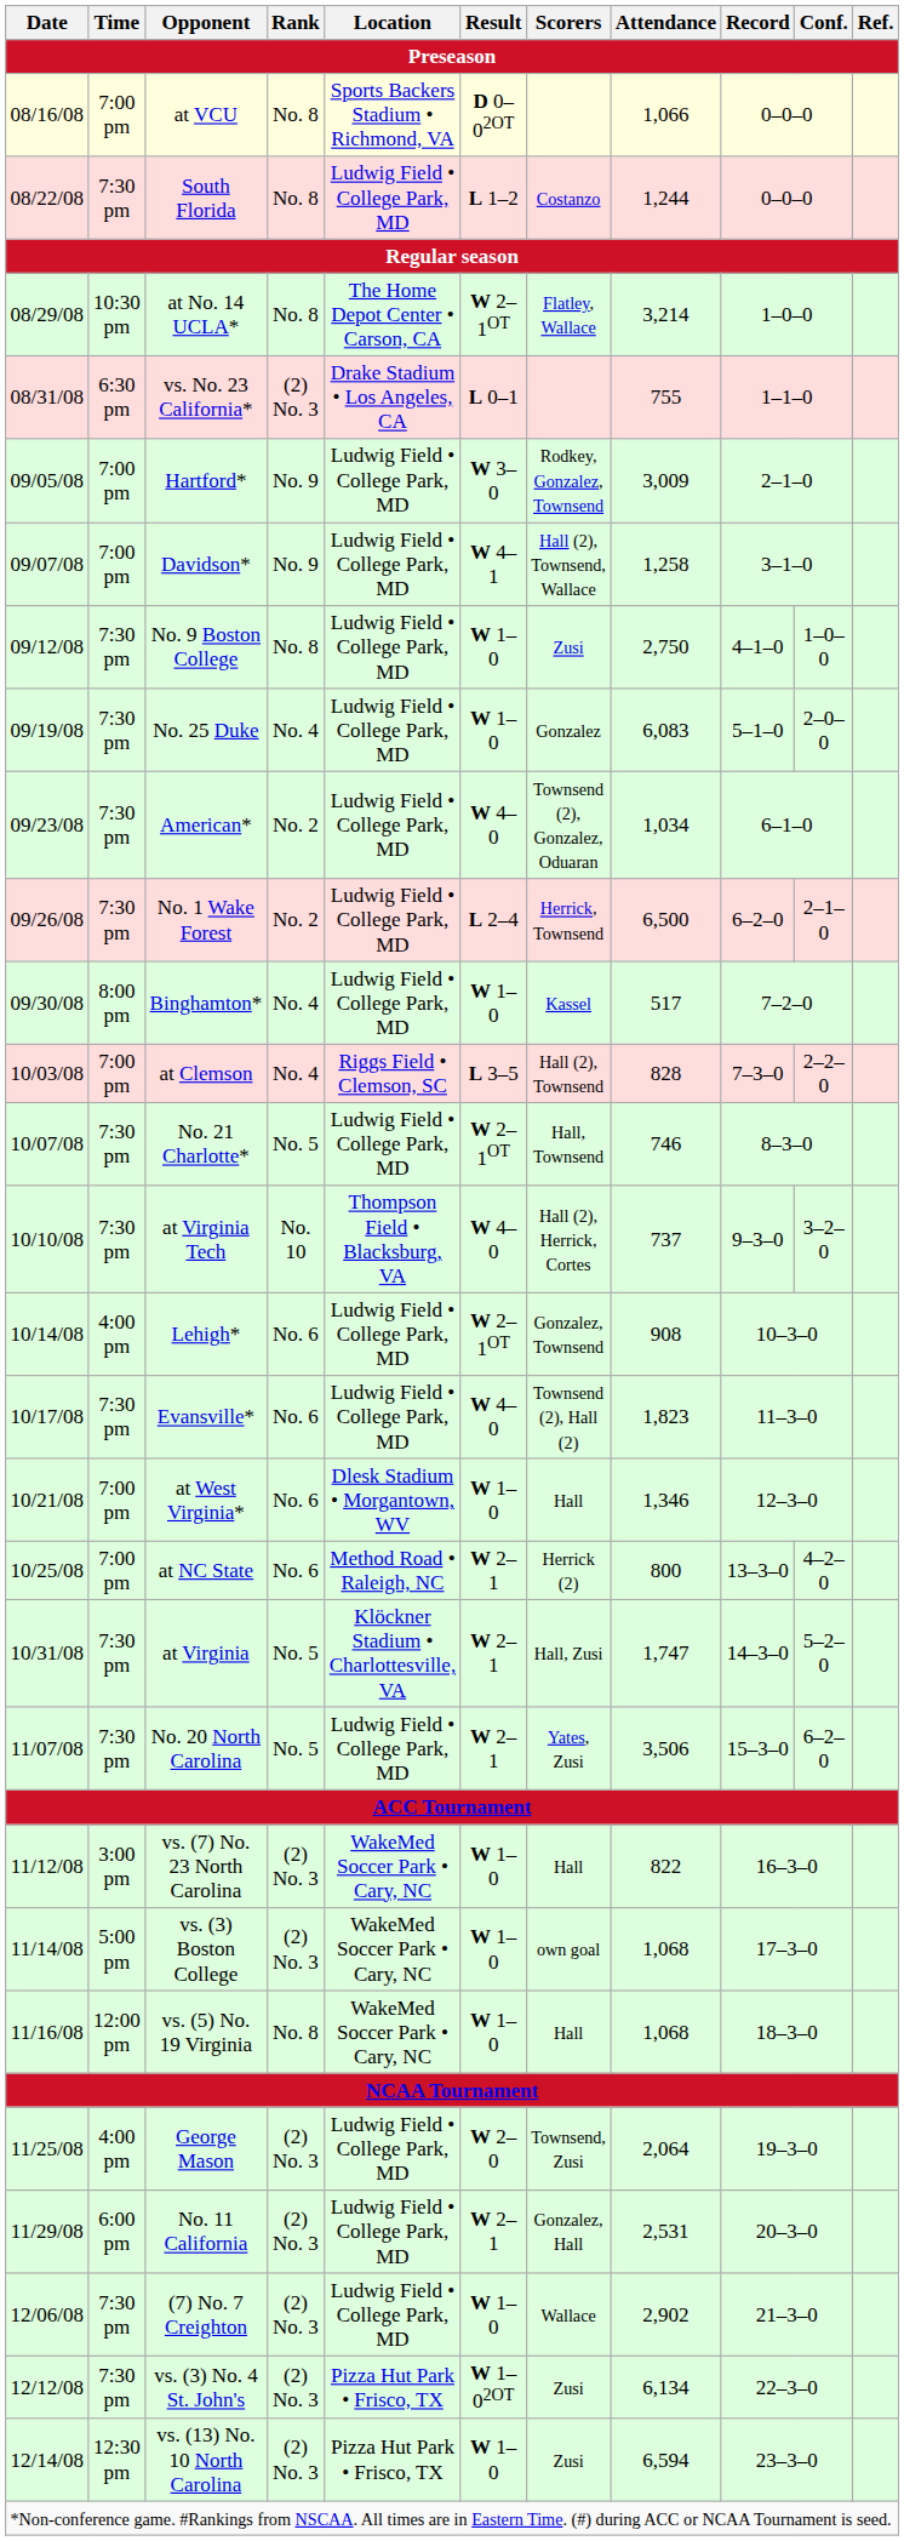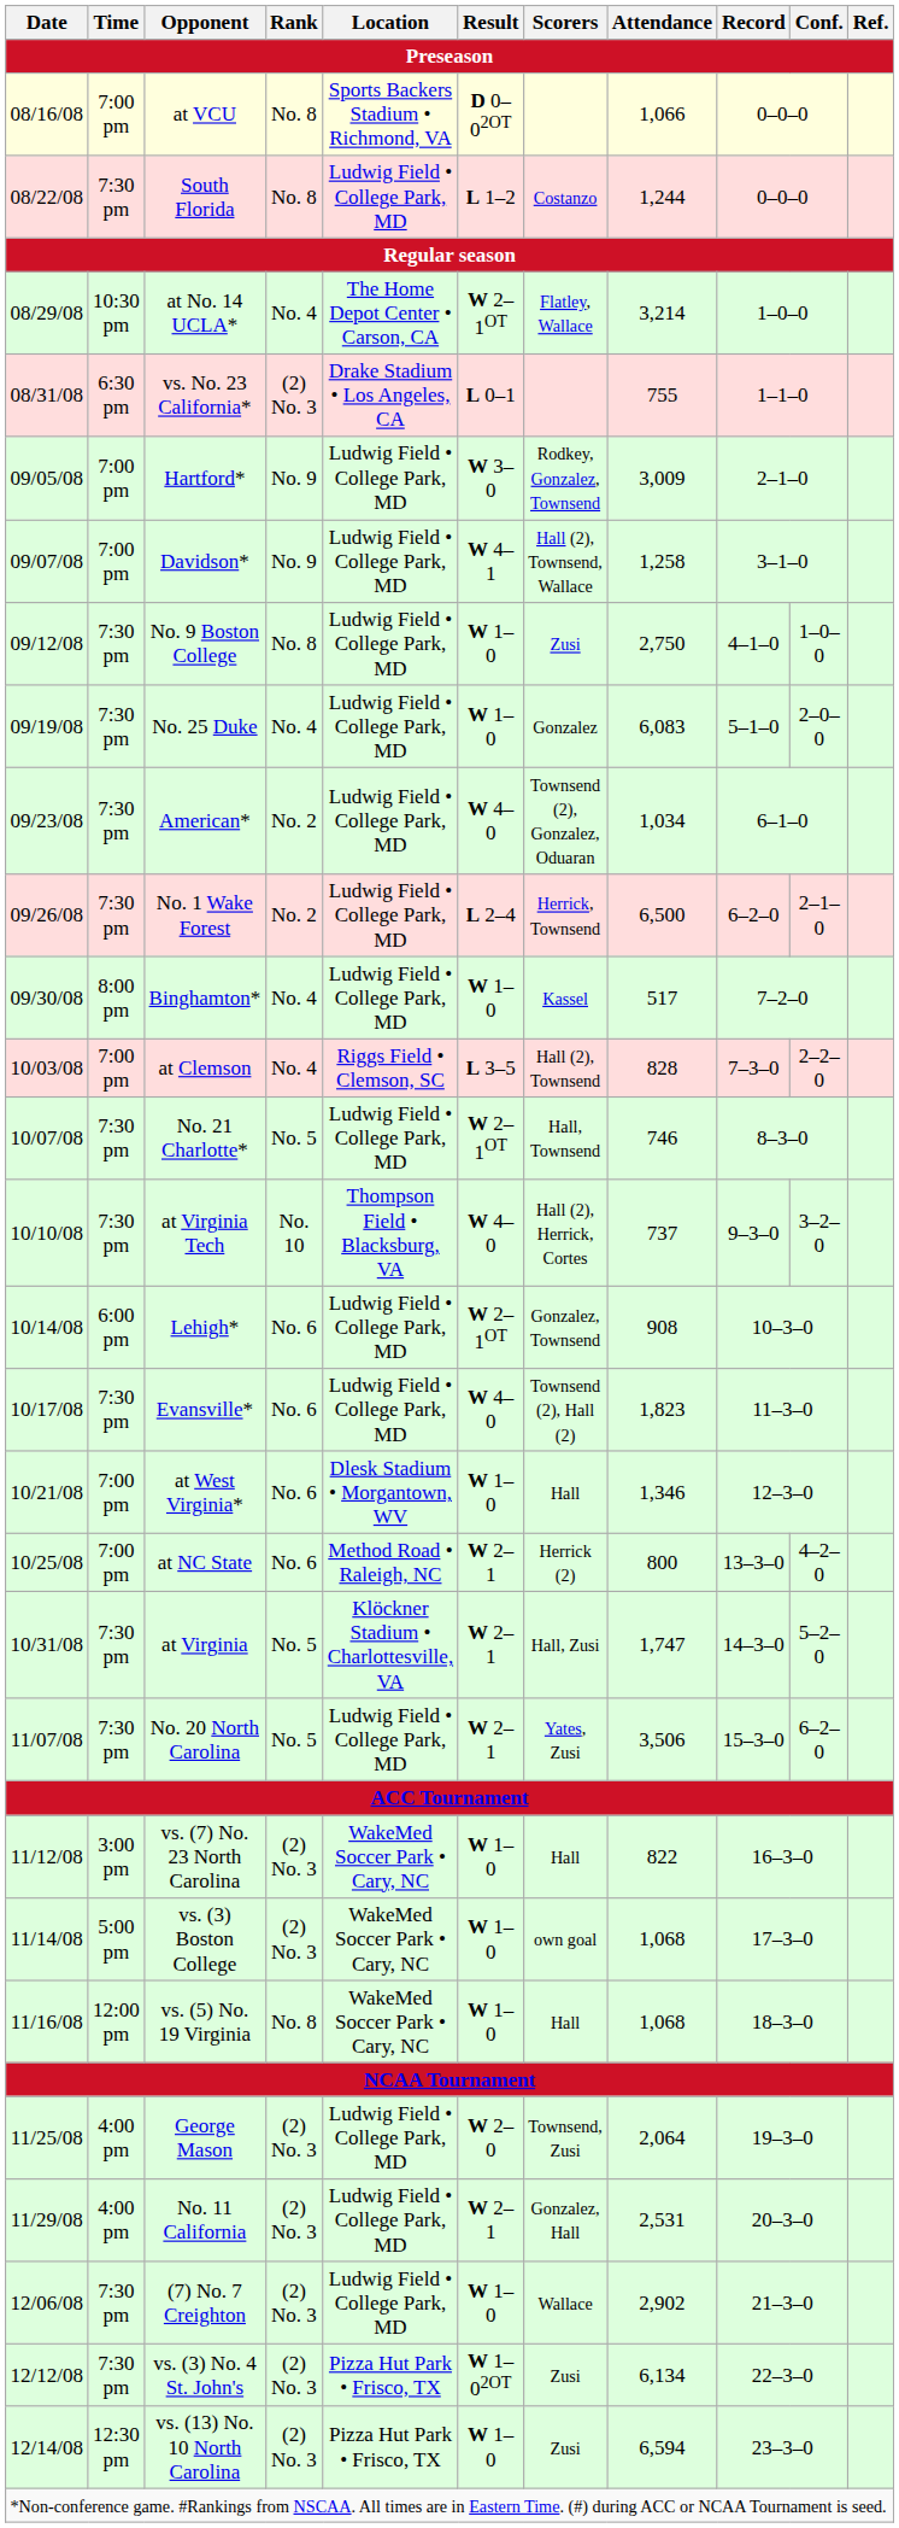 <table class="wikitable" style="font-size:95%; text-align:center">
 <tr>
 <th>Date</th>
 <th>Time</th>
 <th>Opponent</th>
 <th>Rank</th>
 <th>Location</th>
 <th>Result</th>
 <th>Scorers</th>
 <th>Attendance</th>
 <th>Record</th>
 <th>Conf.</th>
 <th>Ref.</th>
 </tr>
 <tr>
 <th colspan=11 style="background:#CE1126; color:#FFFFFF;">Preseason</th>
 </tr>
 <tr bgcolor=#ffd>
 <td> 08/16/08</td>
 <td>7:00 pm</td>
 <td>at <a href='#'>VCU</a></td>
 <td>No. 8</td>
 <td><a href='#'>Sports Backers Stadium</a> • <a href='#'>Richmond, VA</a></td>
 <td><strong>D</strong> 0–0<sup>2OT</sup></td>
 <td></td>
 <td>1,066</td>
 <td colspan=2>0–0–0</td>
 <td></td>
 </tr>
 <tr bgcolor=#fdd>
 <td> 08/22/08</td>
 <td>7:30 pm</td>
 <td><a href='#'>South Florida</a></td>
 <td>No. 8</td>
 <td><a href='#'>Ludwig Field</a> • <a href='#'>College Park, MD</a></td>
 <td><strong>L</strong> 1–2</td>
 <td><small><a href='#'>Costanzo</a></small></td>
 <td>1,244</td>
 <td colspan="2">0–0–0</td>
 <td></td>
 </tr>
 <tr>
 <th colspan=11 style="background:#CE1126; color:#FFFFFF;">Regular season</th>
 </tr>
 <tr bgcolor=#dfd>
 <td> 08/29/08</td>
 <td> 10:30 pm</td>
 <td>  at No. 14 <a href='#'>UCLA</a>*</td>
-<td> No. 8</td>
+<td> No. 4</td>
 <td> <a href='#'>The Home Depot Center</a> • <a href='#'>Carson, CA</a><br></td>
 <td> <strong>W</strong> 2–1<sup>OT</sup></td>
 <td> <small><a href='#'>Flatley</a>, <a href='#'>Wallace</a></small></td>
 <td> 3,214</td>
 <td colspan="2">1–0–0</td>
 <td> </td>
 </tr>
 <tr bgcolor=#fdd>
 <td> 08/31/08</td>
 <td> 6:30 pm</td>
 <td> vs. No. 23 <a href='#'>California</a>*</td>
 <td> (2) No. 3</td>
 <td> <a href='#'>Drake Stadium</a> • <a href='#'>Los Angeles, CA</a><br></td>
 <td> <strong>L</strong> 0–1</td>
 <td></td>
 <td> 755</td>
 <td colspan="2">1–1–0</td>
 <td> </td>
 </tr>
 <tr bgcolor=#dfd>
 <td> 09/05/08</td>
 <td> 7:00 pm</td>
 <td> <a href='#'>Hartford</a>*</td>
 <td>No. 9</td>
 <td> Ludwig Field • College Park, MD</td>
 <td> <strong>W</strong> 3–0</td>
 <td> <small>Rodkey, <a href='#'>Gonzalez</a>, <a href='#'>Townsend</a></small></td>
 <td> 3,009</td>
 <td colspan="2">2–1–0</td>
 <td> </td>
 </tr>
 <tr bgcolor=#dfd>
 <td> 09/07/08</td>
 <td> 7:00 pm</td>
 <td> <a href='#'>Davidson</a>*</td>
 <td> No. 9</td>
 <td> Ludwig Field • College Park, MD</td>
 <td> <strong>W</strong> 4–1</td>
 <td> <small><a href='#'>Hall</a> (2), Townsend, Wallace</small></td>
 <td> 1,258</td>
 <td colspan="2">3–1–0</td>
 <td> </td>
 </tr>
 <tr bgcolor=#dfd>
 <td> 09/12/08</td>
 <td> 7:30 pm</td>
 <td> No. 9 <a href='#'>Boston College</a></td>
 <td> No. 8</td>
 <td> Ludwig Field • College Park, MD</td>
 <td> <strong>W</strong> 1–0</td>
 <td> <small><a href='#'>Zusi</a></small></td>
 <td> 2,750</td>
 <td> 4–1–0</td>
 <td> 1–0–0</td>
 <td> </td>
 </tr>
 <tr bgcolor=#dfd>
 <td> 09/19/08</td>
 <td> 7:30 pm</td>
 <td> No. 25 <a href='#'>Duke</a></td>
 <td> No. 4</td>
 <td> Ludwig Field • College Park, MD</td>
 <td> <strong>W</strong> 1–0</td>
 <td> <small>Gonzalez</small></td>
 <td> 6,083</td>
 <td> 5–1–0</td>
 <td> 2–0–0</td>
 <td> </td>
 </tr>
 <tr bgcolor=#dfd>
 <td> 09/23/08</td>
 <td> 7:30 pm</td>
 <td> <a href='#'>American</a>*</td>
 <td> No. 2</td>
 <td> Ludwig Field • College Park, MD</td>
 <td> <strong>W</strong> 4–0</td>
 <td> <small>Townsend (2), Gonzalez, Oduaran</small></td>
 <td> 1,034</td>
 <td colspan="2">6–1–0</td>
 <td> </td>
 </tr>
 <tr bgcolor=#fdd>
 <td> 09/26/08</td>
 <td> 7:30 pm</td>
 <td> No. 1 <a href='#'>Wake Forest</a></td>
 <td> No. 2</td>
 <td> Ludwig Field • College Park, MD</td>
 <td> <strong>L</strong> 2–4</td>
 <td> <small><a href='#'>Herrick</a>, Townsend</small></td>
 <td> 6,500</td>
 <td>6–2–0</td>
 <td>2–1–0</td>
 <td> </td>
 </tr>
 <tr bgcolor=#dfd>
 <td> 09/30/08</td>
 <td> 8:00 pm</td>
 <td> <a href='#'>Binghamton</a>*</td>
 <td> No. 4</td>
 <td> Ludwig Field • College Park, MD</td>
 <td> <strong>W</strong> 1–0</td>
 <td> <small><a href='#'>Kassel</a></small></td>
 <td> 517</td>
 <td colspan="2">7–2–0</td>
 <td> </td>
 </tr>
 <tr bgcolor=#fdd>
 <td> 10/03/08</td>
 <td> 7:00 pm</td>
 <td> at <a href='#'>Clemson</a></td>
 <td> No. 4</td>
 <td> <a href='#'>Riggs Field</a> • <a href='#'>Clemson, SC</a></td>
 <td> <strong>L</strong> 3–5</td>
 <td> <small>Hall (2), Townsend</small></td>
 <td> 828</td>
 <td>7–3–0</td>
 <td>2–2–0</td>
 <td> </td>
 </tr>
 <tr bgcolor=#dfd>
 <td> 10/07/08</td>
 <td> 7:30 pm</td>
 <td> No. 21 <a href='#'>Charlotte</a>*</td>
 <td> No. 5</td>
 <td> Ludwig Field • College Park, MD</td>
 <td> <strong>W</strong> 2–1<sup>OT</sup></td>
 <td> <small>Hall, Townsend</small></td>
 <td> 746</td>
 <td colspan="2">8–3–0</td>
 <td> </td>
 </tr>
 <tr bgcolor=#dfd>
 <td> 10/10/08</td>
 <td> 7:30 pm</td>
 <td> at <a href='#'>Virginia Tech</a></td>
 <td> No. 10</td>
 <td> <a href='#'>Thompson Field</a> • <a href='#'>Blacksburg, VA</a></td>
 <td> <strong>W</strong> 4–0</td>
 <td> <small>Hall (2), Herrick, Cortes</small></td>
 <td> 737</td>
 <td>9–3–0</td>
 <td>3–2–0</td>
 <td> </td>
 </tr>
 <tr bgcolor=#dfd>
 <td> 10/14/08</td>
-<td> 4:00 pm</td>
+<td> 6:00 pm</td>
 <td> <a href='#'>Lehigh</a>*</td>
 <td> No. 6</td>
 <td> Ludwig Field • College Park, MD</td>
 <td> <strong>W</strong> 2–1<sup>OT</sup></td>
 <td> <small>Gonzalez, Townsend</small></td>
 <td> 908</td>
 <td colspan="2">10–3–0</td>
 <td> </td>
 </tr>
 <tr bgcolor=#dfd>
 <td> 10/17/08</td>
 <td> 7:30 pm</td>
 <td> <a href='#'>Evansville</a>*</td>
 <td> No. 6</td>
 <td> Ludwig Field • College Park, MD</td>
 <td> <strong>W</strong> 4–0</td>
 <td> <small>Townsend (2), Hall (2)</small></td>
 <td> 1,823</td>
 <td colspan="2">11–3–0</td>
 <td> </td>
 </tr>
 <tr bgcolor=#dfd>
 <td> 10/21/08</td>
 <td> 7:00 pm</td>
 <td> at <a href='#'>West Virginia</a>*</td>
 <td> No. 6</td>
 <td> <a href='#'>Dlesk Stadium</a> • <a href='#'>Morgantown, WV</a></td>
 <td> <strong>W</strong> 1–0</td>
 <td> <small>Hall</small></td>
 <td> 1,346</td>
 <td colspan="2">12–3–0</td>
 <td></td>
 </tr>
 <tr bgcolor=#dfd>
 <td> 10/25/08</td>
 <td> 7:00 pm</td>
 <td> at <a href='#'>NC State</a></td>
 <td> No. 6</td>
 <td> <a href='#'>Method Road</a> • <a href='#'>Raleigh, NC</a></td>
 <td> <strong>W</strong> 2–1</td>
 <td> <small>Herrick (2)</small></td>
 <td> 800</td>
 <td>13–3–0</td>
 <td>4–2–0</td>
 <td></td>
 </tr>
 <tr bgcolor=#dfd>
 <td> 10/31/08</td>
 <td> 7:30 pm</td>
 <td> at <a href='#'>Virginia</a><br></td>
 <td> No. 5</td>
 <td> <a href='#'>Klöckner Stadium</a> • <a href='#'>Charlottesville, VA</a></td>
 <td> <strong>W</strong> 2–1</td>
 <td> <small>Hall, Zusi</small></td>
 <td> 1,747</td>
 <td>14–3–0</td>
 <td>5–2–0</td>
 <td></td>
 </tr>
 <tr bgcolor=#dfd>
 <td> 11/07/08</td>
 <td> 7:30 pm</td>
 <td> No. 20 <a href='#'>North Carolina</a></td>
 <td> No. 5</td>
 <td> Ludwig Field • College Park, MD</td>
 <td> <strong>W</strong> 2–1</td>
 <td> <small><a href='#'>Yates</a>, Zusi</small></td>
 <td> 3,506</td>
 <td>15–3–0</td>
 <td>6–2–0</td>
 <td></td>
 </tr>
 <tr>
 <th colspan=11 style="background:#CE1126; color:#FFFFFF;"><a href='#'><span>ACC Tournament</span></a></th>
 </tr>
 <tr bgcolor=#dfd>
 <td> 11/12/08</td>
 <td> 3:00 pm</td>
 <td> vs. (7) No. 23 North Carolina</td>
 <td> (2) No. 3</td>
 <td> <a href='#'>WakeMed Soccer Park</a> • <a href='#'>Cary, NC</a><br></td>
 <td> <strong>W</strong> 1–0</td>
 <td> <small>Hall</small></td>
 <td> 822</td>
 <td colspan="2">16–3–0</td>
 <td></td>
 </tr>
 <tr bgcolor=#dfd>
 <td> 11/14/08</td>
 <td> 5:00 pm</td>
 <td> vs. (3) Boston College</td>
 <td> (2) No. 3</td>
 <td> WakeMed Soccer Park • Cary, NC<br></td>
 <td> <strong>W</strong> 1–0</td>
 <td> <small>own goal</small></td>
 <td> 1,068</td>
 <td colspan="2">17–3–0</td>
 <td></td>
 </tr>
 <tr bgcolor=#dfd>
 <td> 11/16/08</td>
 <td> 12:00 pm</td>
 <td> vs. (5) No. 19 Virginia</td>
 <td> No. 8</td>
 <td> WakeMed Soccer Park • Cary, NC<br></td>
 <td> <strong>W</strong> 1–0</td>
 <td> <small>Hall</small></td>
 <td> 1,068</td>
 <td colspan="2">18–3–0</td>
 <td></td>
 </tr>
 <tr>
 <th colspan=11 style="background:#CE1126; color:#FFFFFF;"><a href='#'><span>NCAA Tournament</span></a></th>
 </tr>
 <tr bgcolor=#dfd>
 <td> 11/25/08</td>
 <td> 4:00 pm</td>
 <td> <a href='#'>George Mason</a></td>
 <td> (2) No. 3</td>
 <td> Ludwig Field • College Park, MD<br></td>
 <td> <strong>W</strong> 2–0</td>
 <td> <small>Townsend, Zusi</small></td>
 <td> 2,064</td>
 <td colspan="2">19–3–0</td>
 <td></td>
 </tr>
 <tr bgcolor=#dfd>
 <td> 11/29/08</td>
-<td> 6:00 pm</td>
+<td> 4:00 pm</td>
 <td> No. 11 <a href='#'>California</a></td>
 <td> (2) No. 3</td>
 <td> Ludwig Field • College Park, MD<br></td>
 <td> <strong>W</strong> 2–1</td>
 <td> <small>Gonzalez, Hall</small></td>
 <td> 2,531</td>
 <td colspan="2">20–3–0</td>
 <td></td>
 </tr>
 <tr bgcolor=#dfd>
 <td> 12/06/08</td>
 <td> 7:30 pm</td>
 <td> (7) No. 7 <a href='#'>Creighton</a></td>
 <td> (2) No. 3</td>
 <td> Ludwig Field • College Park, MD<br></td>
 <td> <strong>W</strong> 1–0</td>
 <td> <small>Wallace</small></td>
 <td> 2,902</td>
 <td colspan="2">21–3–0</td>
 <td></td>
 </tr>
 <tr bgcolor=#dfd>
 <td> 12/12/08</td>
 <td> 7:30 pm</td>
 <td> vs. (3) No. 4 <a href='#'>St. John's</a></td>
 <td> (2) No. 3</td>
 <td> <a href='#'>Pizza Hut Park</a> • <a href='#'>Frisco, TX</a><br></td>
 <td> <strong>W</strong> 1–0<sup>2OT</sup></td>
 <td> <small>Zusi</small></td>
 <td> 6,134</td>
 <td colspan="2">22–3–0</td>
 <td></td>
 </tr>
 <tr bgcolor=#dfd>
 <td> 12/14/08</td>
 <td> 12:30 pm</td>
 <td> vs. (13) No. 10 <a href='#'>North Carolina</a></td>
 <td> (2) No. 3</td>
 <td> Pizza Hut Park • Frisco, TX<br></td>
 <td> <strong>W</strong> 1–0</td>
 <td> <small>Zusi</small></td>
 <td> 6,594</td>
 <td colspan="2">23–3–0</td>
 <td></td>
 </tr>
 <tr>
 <td colspan="11" align="left"><small>*Non-conference game. #Rankings from <a href='#'>NSCAA</a>. All times are in <a href='#'>Eastern Time</a>. (#) during ACC or NCAA Tournament is seed.</small></td>
 </tr>
 </table>
